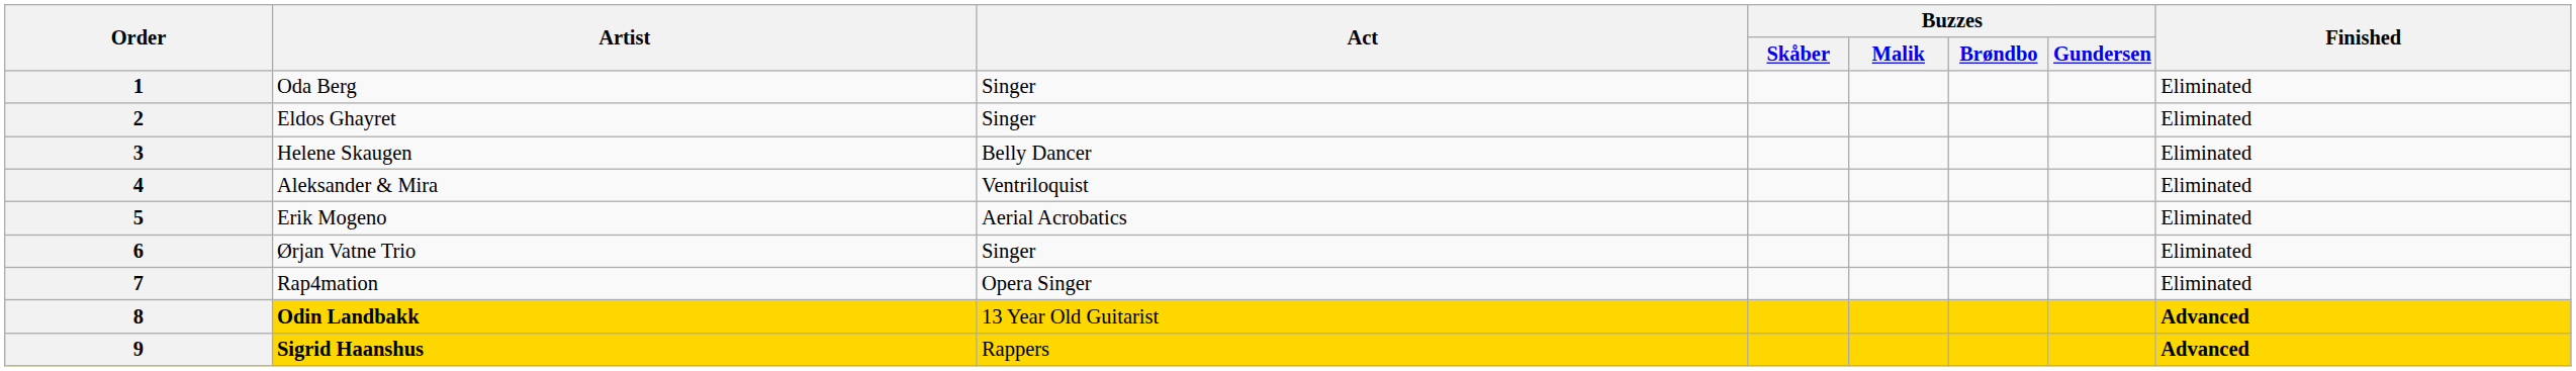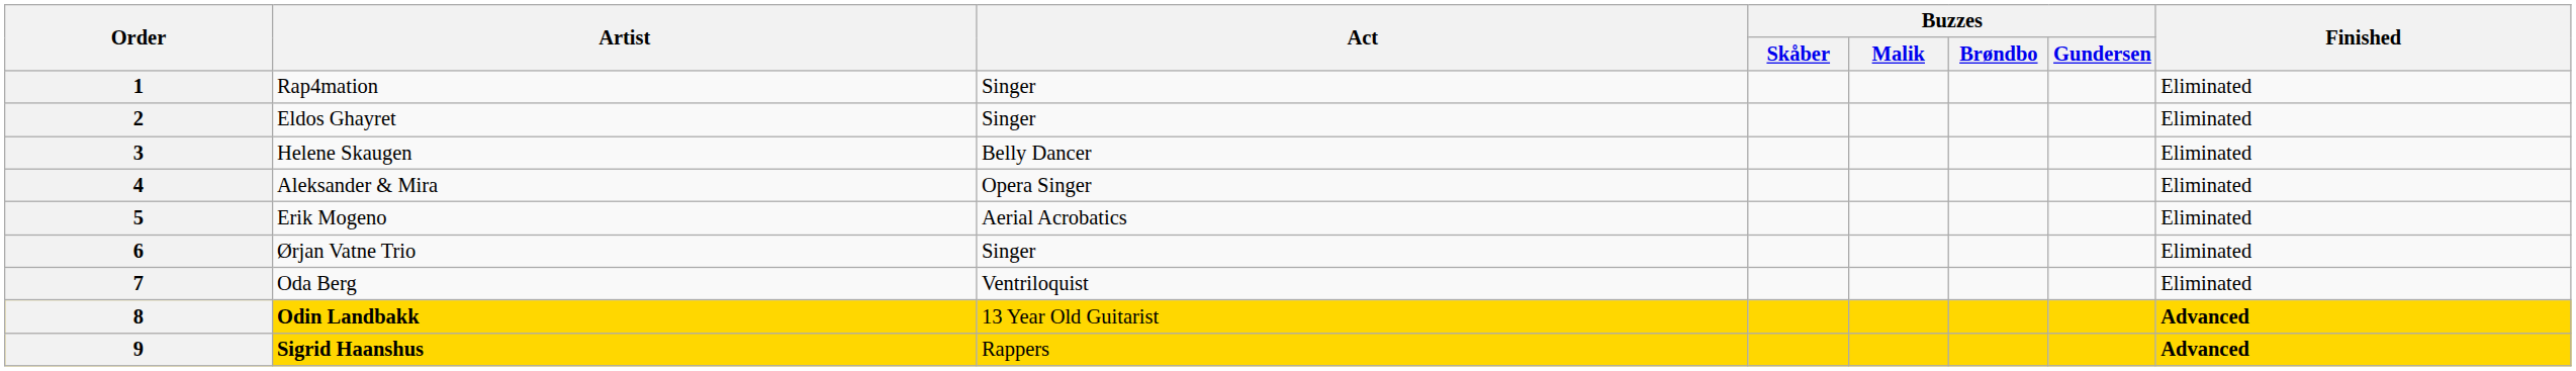 <table class="wikitable sortable" width="100%">
 <tr>
 <th rowspan="2">Order</th>
 <th rowspan="2" class="unsortable">Artist</th>
 <th rowspan="2" class="unsortable">Act</th>
 <th colspan="4">Buzzes</th>
 <th rowspan="2">Finished</th>
 </tr>
 <tr>
 <th width="70"><a href='#'>Skåber</a></th>
 <th width="70"><a href='#'>Malik</a></th>
 <th width="70"><a href='#'>Brøndbo</a></th>
 <th width="70"><a href='#'>Gundersen</a></th>
 </tr>
 <tr>
 <th>1</th>
-<td>Oda Berg</td>
+<td>Rap4mation</td>
 <td>Singer</td>
 <td></td>
 <td></td>
 <td></td>
 <td></td>
 <td>Eliminated</td>
 </tr>
 <tr>
 <th>2</th>
 <td>Eldos Ghayret</td>
 <td>Singer</td>
 <td></td>
 <td></td>
 <td></td>
 <td></td>
 <td>Eliminated</td>
 </tr>
 <tr>
 <th>3</th>
 <td>Helene Skaugen</td>
 <td>Belly Dancer</td>
 <td></td>
 <td></td>
 <td></td>
 <td></td>
 <td>Eliminated</td>
 </tr>
 <tr>
 <th>4</th>
 <td>Aleksander & Mira</td>
-<td>Ventriloquist</td>
+<td>Opera Singer</td>
 <td></td>
 <td></td>
 <td></td>
 <td></td>
 <td>Eliminated</td>
 </tr>
 <tr>
 <th>5</th>
 <td>Erik Mogeno</td>
 <td>Aerial Acrobatics</td>
 <td></td>
 <td></td>
 <td></td>
 <td></td>
 <td>Eliminated</td>
 </tr>
 <tr>
 <th>6</th>
 <td>Ørjan Vatne Trio</td>
 <td>Singer</td>
 <td></td>
 <td></td>
 <td></td>
 <td></td>
 <td>Eliminated</td>
 </tr>
 <tr>
 <th>7</th>
-<td>Rap4mation</td>
-<td>Opera Singer</td>
+<td>Oda Berg</td>
+<td>Ventriloquist</td>
 <td></td>
 <td></td>
 <td></td>
 <td></td>
 <td>Eliminated</td>
 </tr>
 <tr style="background:gold;">
 <th>8</th>
 <td><strong>Odin Landbakk</strong></td>
 <td>13 Year Old Guitarist</td>
 <td></td>
 <td></td>
 <td></td>
 <td></td>
 <td><strong>Advanced</strong></td>
 </tr>
 <tr style="background:gold;">
 <th>9</th>
 <td><strong>Sigrid Haanshus</strong></td>
 <td>Rappers</td>
 <td></td>
 <td></td>
 <td></td>
 <td></td>
 <td><strong>Advanced</strong></td>
 </tr>
 </table>
